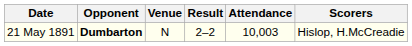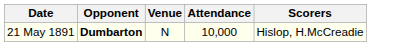 <table class="wikitable sortable" style="font-size:100%; text-align:center">
 <tr>
 <th>Date</th>
 <th>Opponent</th>
 <th>Venue</th>
-<th>Result</th>
 <th>Attendance</th>
 <th>Scorers</th>
 </tr>
 <tr bgcolor = "#FFFFEE">
 <td>21 May 1891</td>
 <td><strong>Dumbarton</strong></td>
 <td>N</td>
-<td>2–2</td>
-<td>10,003</td>
+<td>10,000</td>
 <td>Hislop, H.McCreadie</td>
 </tr>
 </table>
